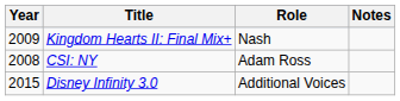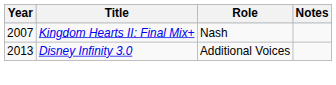 <table class="wikitable">
 <tr style="background:#B0C4DE;">
 <th>Year</th>
 <th>Title</th>
 <th>Role</th>
 <th>Notes</th>
 </tr>
 <tr>
-<td>2009</td>
+<td>2007</td>
 <td><em><a href='#'>Kingdom Hearts II: Final Mix+</a></em></td>
 <td>Nash</td>
 <td></td>
 </tr>
 <tr>
-<td>2008</td>
-<td><em><a href='#'>CSI: NY</a></em></td>
-<td>Adam Ross</td>
-<td></td>
-</tr>
-<tr>
-<td>2015</td>
+<td>2013</td>
 <td><em><a href='#'>Disney Infinity 3.0</a></em></td>
 <td>Additional Voices</td>
 <td></td>
 </tr>
 </table>
